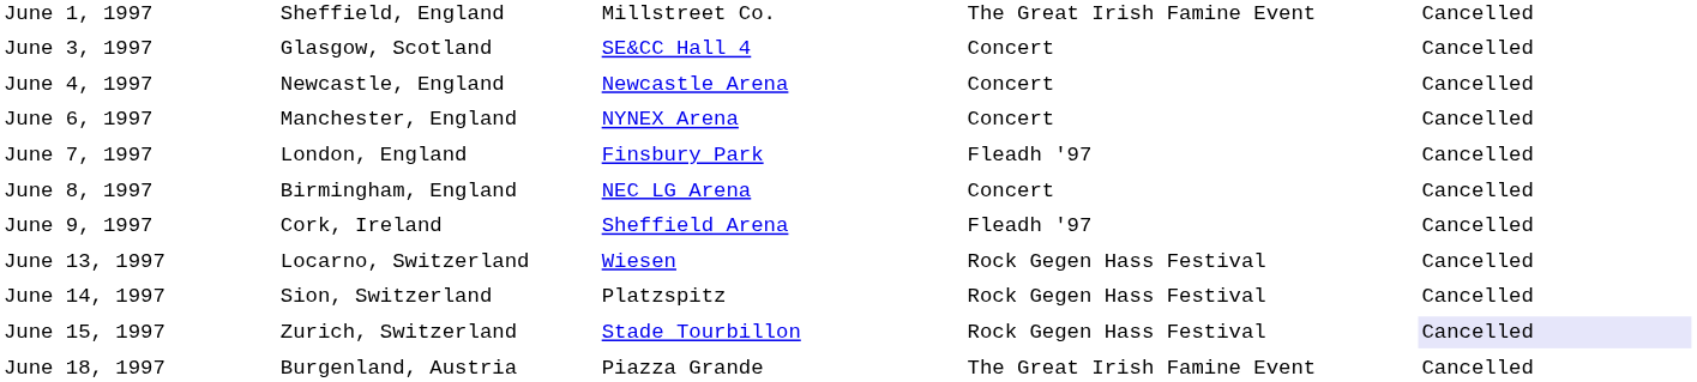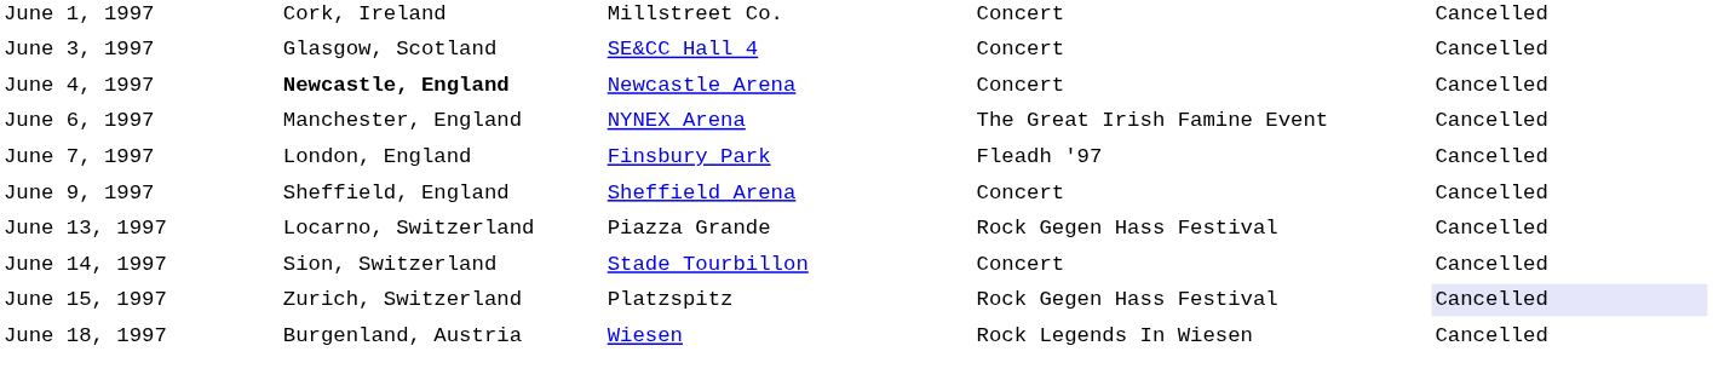 <table cellpadding="2" style="border: 0px solid darkgray; font-size:90%">
 <tr>
 <th width="150"></th>
 <th width="175"></th>
 <th width="200"></th>
 <th width="250"></th>
 <th width="150"></th>
 </tr>
 <tr border="0">
 <td>June 1, 1997</td>
-<td>Sheffield, England</td>
+<td>Cork, Ireland</td>
 <td>Millstreet Co.</td>
-<td>The Great Irish Famine Event</td>
+<td>Concert</td>
 <td>Cancelled </td>
 </tr>
 <tr>
 <td>June 3, 1997</td>
 <td>Glasgow, Scotland</td>
 <td><a href='#'>SE&CC Hall 4</a></td>
 <td>Concert</td>
 <td>Cancelled </td>
 </tr>
 <tr>
 <td>June 4, 1997</td>
-<td>Newcastle, England</td>
+<td><strong>Newcastle, England</strong></td>
 <td><a href='#'>Newcastle Arena</a></td>
 <td>Concert</td>
 <td>Cancelled </td>
 </tr>
 <tr>
 <td>June 6, 1997</td>
 <td>Manchester, England</td>
 <td><a href='#'>NYNEX Arena</a></td>
-<td>Concert</td>
+<td>The Great Irish Famine Event</td>
 <td>Cancelled </td>
 </tr>
 <tr>
 <td>June 7, 1997</td>
 <td>London, England</td>
 <td><a href='#'>Finsbury Park</a></td>
 <td>Fleadh '97</td>
 <td>Cancelled </td>
 </tr>
 <tr>
-<td>June 8, 1997</td>
-<td>Birmingham, England</td>
-<td><a href='#'>NEC LG Arena</a></td>
+<td>June 9, 1997</td>
+<td>Sheffield, England</td>
+<td><a href='#'>Sheffield Arena</a></td>
 <td>Concert</td>
-<td>Cancelled </td>
-</tr>
-<tr>
-<td>June 9, 1997</td>
-<td>Cork, Ireland</td>
-<td><a href='#'>Sheffield Arena</a></td>
-<td>Fleadh '97</td>
 <td>Cancelled </td>
 </tr>
 <tr>
 <td>June 13, 1997</td>
 <td>Locarno, Switzerland</td>
-<td><a href='#'>Wiesen</a></td>
+<td>Piazza Grande</td>
 <td>Rock Gegen Hass Festival</td>
 <td>Cancelled </td>
 </tr>
 <tr>
 <td>June 14, 1997</td>
 <td>Sion, Switzerland</td>
-<td>Platzspitz</td>
-<td>Rock Gegen Hass Festival</td>
+<td><a href='#'>Stade Tourbillon</a></td>
+<td>Concert</td>
 <td>Cancelled </td>
 </tr>
 <tr>
 <td>June 15, 1997</td>
 <td>Zurich, Switzerland</td>
-<td><a href='#'>Stade Tourbillon</a></td>
+<td>Platzspitz</td>
 <td>Rock Gegen Hass Festival</td>
 <td style="background: lavender;">Cancelled </td>
 </tr>
 <tr>
 <td>June 18, 1997</td>
 <td>Burgenland, Austria</td>
-<td>Piazza Grande</td>
-<td>The Great Irish Famine Event</td>
+<td><a href='#'>Wiesen</a></td>
+<td>Rock Legends In Wiesen</td>
 <td>Cancelled </td>
 </tr>
 </table>
